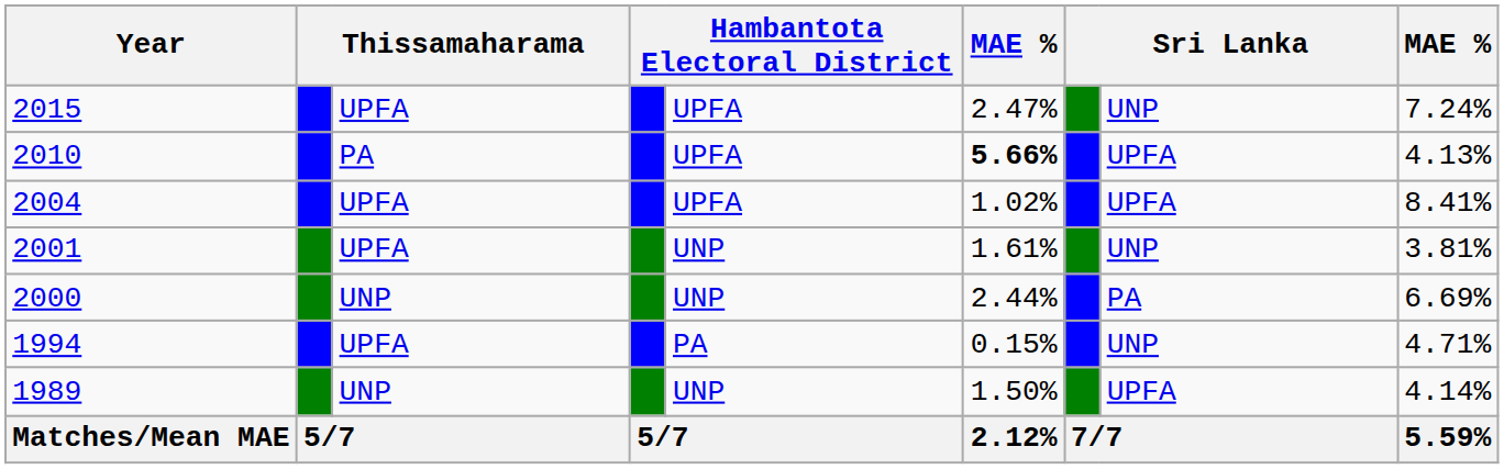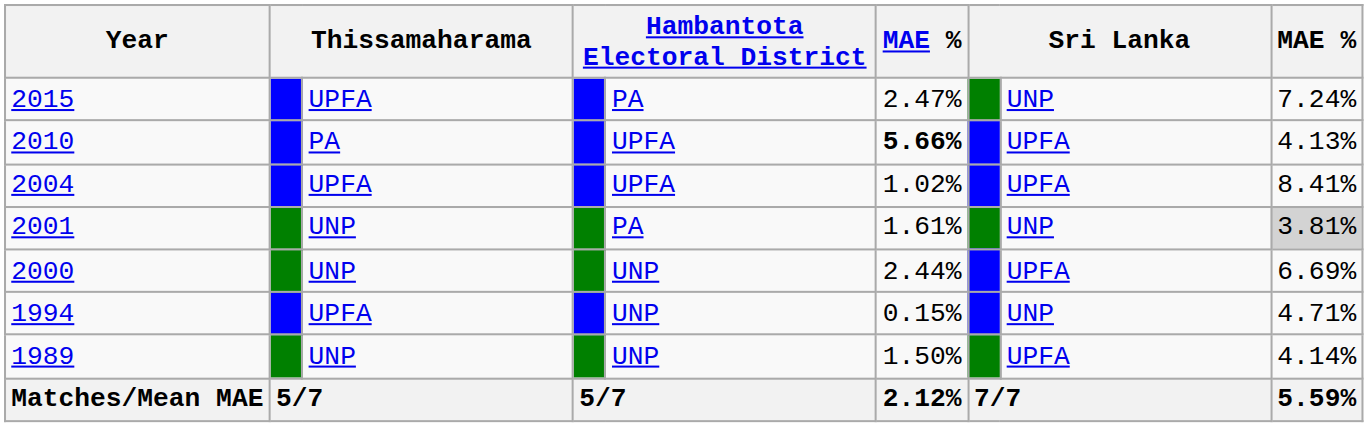 <table class="wikitable">
 <tr>
 <th>Year</th>
 <th colspan="2" width="144px">Thissamaharama</th>
 <th colspan="2" width="144px"><a href='#'>Hambantota Electoral District</a></th>
 <th><a href='#'>MAE</a> %</th>
 <th colspan="2" width="144px">Sri Lanka</th>
 <th>MAE %</th>
 </tr>
 <tr>
 <td><a href='#'>2015</a></td>
 <td style="background-color:blue;" width="10px"></td>
 <td style="text-align:left;"><a href='#'>UPFA</a></td>
 <td style="background-color:blue;" width="10px"></td>
-<td style="text-align:left;"><a href='#'>UPFA</a></td>
+<td style="text-align:left;"><a href='#'>PA</a></td>
 <td style="text-align:right;">2.47%</td>
 <td style="background-color:green;" width="10px"></td>
 <td style="text-align:left;"><a href='#'>UNP</a></td>
 <td style="text-align:right;">7.24%</td>
 </tr>
 <tr>
 <td><a href='#'>2010</a></td>
 <td style="background-color:blue;" width="10px"></td>
 <td style="text-align:left;"><a href='#'>PA</a></td>
 <td style="background-color:blue;" width="10px"></td>
 <td style="text-align:left;"><a href='#'>UPFA</a></td>
 <td style="text-align:right;"><strong>5.66%</strong></td>
 <td style="background-color:blue;" width="10px"></td>
 <td style="text-align:left;"><a href='#'>UPFA</a></td>
 <td style="text-align:right;">4.13%</td>
 </tr>
 <tr>
 <td><a href='#'>2004</a></td>
 <td style="background-color:blue;" width="10px"></td>
 <td style="text-align:left;"><a href='#'>UPFA</a></td>
 <td style="background-color:blue;" width="10px"></td>
 <td style="text-align:left;"><a href='#'>UPFA</a></td>
 <td style="text-align:right;">1.02%</td>
 <td style="background-color:blue;" width="10px"></td>
 <td style="text-align:left;"><a href='#'>UPFA</a></td>
 <td style="text-align:right;">8.41%</td>
 </tr>
 <tr>
 <td><a href='#'>2001</a></td>
 <td style="background-color:green;" width="10px"></td>
-<td style="text-align:left;"><a href='#'>UPFA</a></td>
+<td style="text-align:left;"><a href='#'>UNP</a></td>
 <td style="background-color:green;" width="10px"></td>
-<td style="text-align:left;"><a href='#'>UNP</a></td>
+<td style="text-align:left;"><a href='#'>PA</a></td>
 <td style="text-align:right;">1.61%</td>
 <td style="background-color:green;" width="10px"></td>
 <td style="text-align:left;"><a href='#'>UNP</a></td>
-<td style="text-align:right;">3.81%</td>
+<td style="background: lightgrey; text-align:right;">3.81%</td>
 </tr>
 <tr>
 <td><a href='#'>2000</a></td>
 <td style="background-color:green;" width="10px"></td>
 <td style="text-align:left;"><a href='#'>UNP</a></td>
 <td style="background-color:green;" width="10px"></td>
 <td style="text-align:left;"><a href='#'>UNP</a></td>
 <td style="text-align:right;">2.44%</td>
 <td style="background-color:blue;" width="10px"></td>
-<td style="text-align:left;"><a href='#'>PA</a></td>
+<td style="text-align:left;"><a href='#'>UPFA</a></td>
 <td style="text-align:right;">6.69%</td>
 </tr>
 <tr>
 <td><a href='#'>1994</a></td>
 <td style="background-color:blue;" width="10px"></td>
 <td style="text-align:left;"><a href='#'>UPFA</a></td>
 <td style="background-color:blue;" width="10px"></td>
-<td style="text-align:left;"><a href='#'>PA</a></td>
+<td style="text-align:left;"><a href='#'>UNP</a></td>
 <td style="text-align:right;">0.15%</td>
 <td style="background-color:blue;" width="10px"></td>
 <td style="text-align:left;"><a href='#'>UNP</a></td>
 <td style="text-align:right;">4.71%</td>
 </tr>
 <tr>
 <td><a href='#'>1989</a></td>
 <td style="background-color:green;" width="10px"></td>
 <td style="text-align:left;"><a href='#'>UNP</a></td>
 <td style="background-color:green;" width="10px"></td>
 <td style="text-align:left;"><a href='#'>UNP</a></td>
 <td style="text-align:right;">1.50%</td>
 <td style="background-color:green;" width="10px"></td>
 <td style="text-align:left;"><a href='#'>UPFA</a></td>
 <td style="text-align:right;">4.14%</td>
 </tr>
 <tr>
 <th>Matches/Mean MAE</th>
 <th style="text-align:left;"colspan="2" width="144px">5/7</th>
 <th style="text-align:left;"colspan="2" width="144px">5/7</th>
 <th style="text-align:right;">2.12%</th>
 <th style="text-align:left;"colspan="2" width="144px">7/7</th>
 <th style="text-align:right;">5.59%</th>
 </tr>
 </table>
